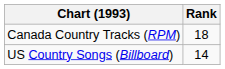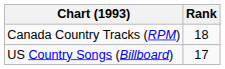 <table class="wikitable">
 <tr>
 <th scope="col">Chart (1993)</th>
 <th scope="col">Rank</th>
 </tr>
 <tr>
 <td>Canada Country Tracks (<em><a href='#'>RPM</a></em>)</td>
 <td align="center">18</td>
 </tr>
 <tr>
 <td>US <a href='#'>Country Songs</a> (<em><a href='#'>Billboard</a></em>)</td>
-<td align="center">14</td>
+<td align="center">17</td>
 </tr>
 </table>
